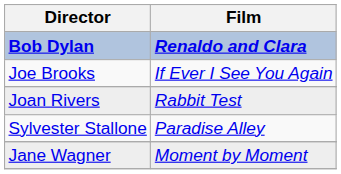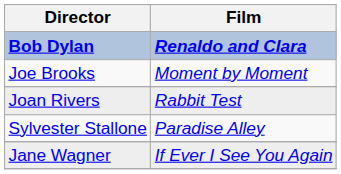 <table class="wikitable sortable plainrowheaders">
 <tr>
 <th>Director</th>
 <th>Film</th>
 </tr>
 <tr style="background:#B0C4DE">
 <td><strong><a href='#'>Bob Dylan</a></strong></td>
 <td><strong><em><a href='#'>Renaldo and Clara</a></em></strong></td>
 </tr>
 <tr>
 <td><a href='#'>Joe Brooks</a></td>
-<td><em><a href='#'>If Ever I See You Again</a></em></td>
+<td><em><a href='#'>Moment by Moment</a></em></td>
 </tr>
 <tr>
 </tr>
 <tr style="background:#eee;">
 <td><a href='#'>Joan Rivers</a></td>
 <td><em><a href='#'>Rabbit Test</a></em></td>
 </tr>
 <tr>
 <td><a href='#'>Sylvester Stallone</a></td>
 <td><em><a href='#'>Paradise Alley</a></em></td>
 </tr>
 <tr>
 </tr>
 <tr style="background:#eee;">
 <td><a href='#'>Jane Wagner</a></td>
-<td><em><a href='#'>Moment by Moment</a></em></td>
+<td><em><a href='#'>If Ever I See You Again</a></em></td>
 </tr>
 <tr>
 </tr>
 </table>
